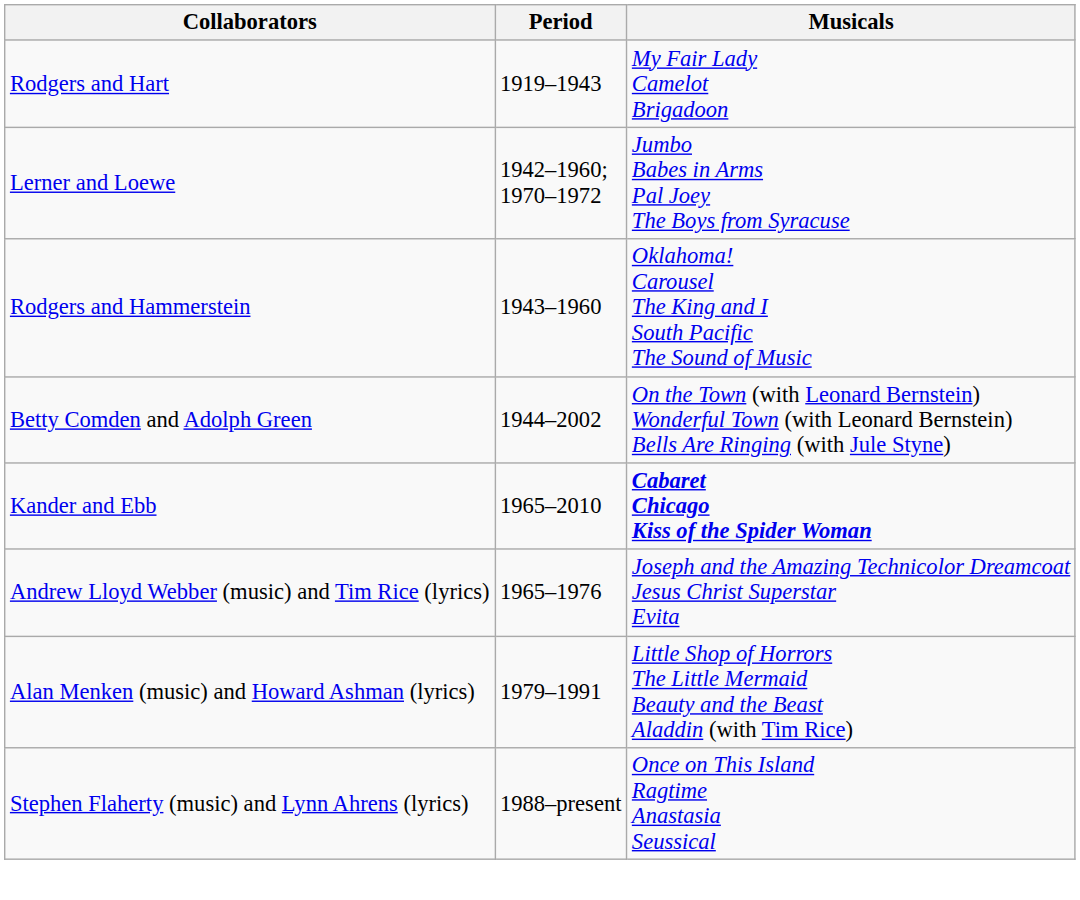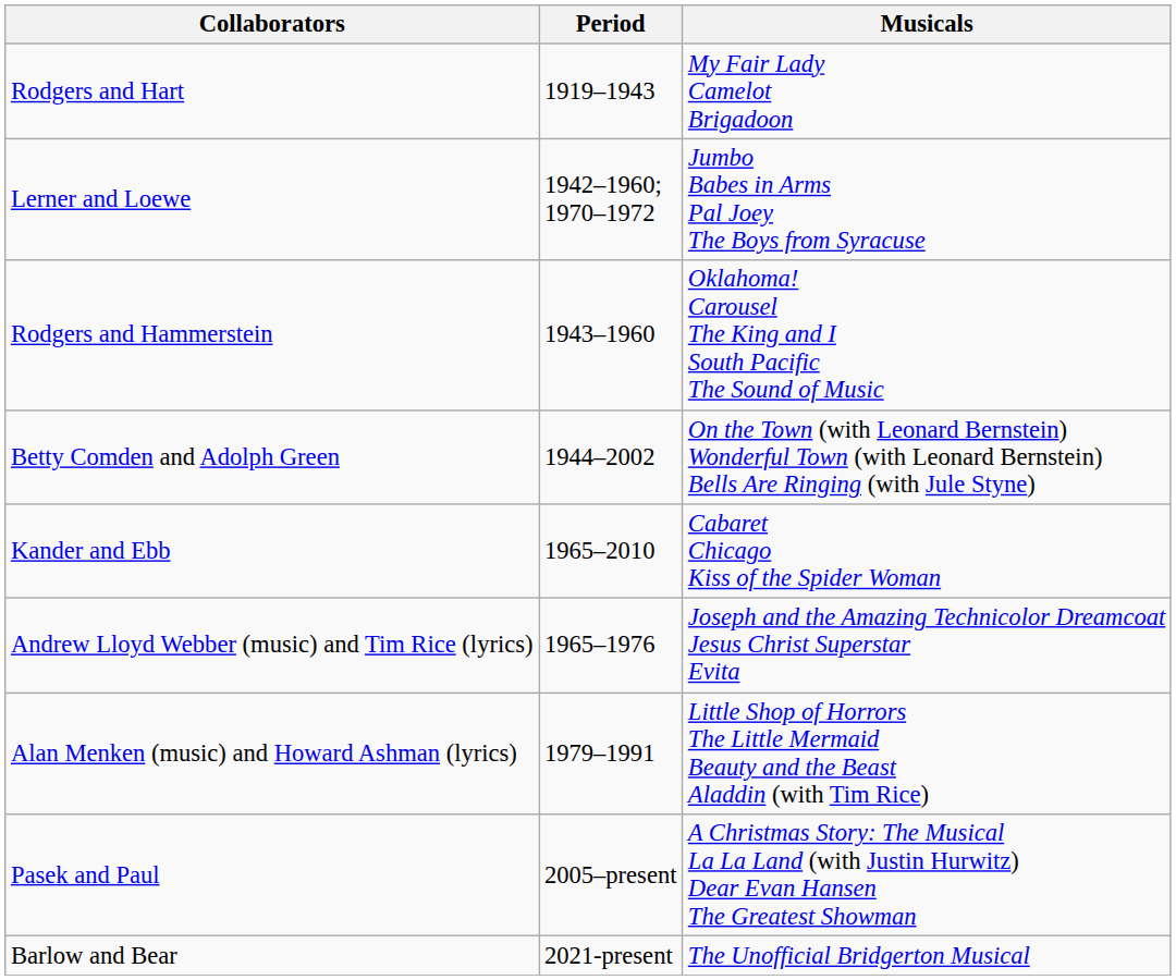 <table class="wikitable">
 <tr>
 <th>Collaborators</th>
 <th>Period</th>
 <th>Musicals</th>
 </tr>
 <tr>
 <td><a href='#'>Rodgers and Hart</a><br></td>
 <td>1919–1943</td>
 <td><em><a href='#'>My Fair Lady</a></em><br><em><a href='#'>Camelot</a></em><br><em><a href='#'>Brigadoon</a></em></td>
 </tr>
 <tr>
 <td><a href='#'>Lerner and Loewe</a><br></td>
 <td>1942–1960;<br>1970–1972</td>
 <td><em><a href='#'>Jumbo</a></em><br><em><a href='#'>Babes in Arms</a></em><br><em><a href='#'>Pal Joey</a></em><br><em><a href='#'>The Boys from Syracuse</a></em></td>
 </tr>
 <tr>
 <td><a href='#'>Rodgers and Hammerstein</a><br></td>
 <td>1943–1960</td>
 <td><em><a href='#'>Oklahoma!</a></em><br><em><a href='#'>Carousel</a></em><br><em><a href='#'>The King and I</a></em><br><em><a href='#'>South Pacific</a></em><br><em><a href='#'>The Sound of Music</a></em></td>
 </tr>
 <tr>
 <td><a href='#'>Betty Comden</a> and <a href='#'>Adolph Green</a></td>
 <td>1944–2002</td>
 <td><em><a href='#'>On the Town</a></em> (with <a href='#'>Leonard Bernstein</a>)<br><em><a href='#'>Wonderful Town</a></em> (with Leonard Bernstein)<br><em><a href='#'>Bells Are Ringing</a></em> (with <a href='#'>Jule Styne</a>)</td>
 </tr>
 <tr>
 <td><a href='#'>Kander and Ebb</a><br></td>
 <td>1965–2010</td>
-<td><strong><em><a href='#'>Cabaret</a></em><br><em><a href='#'>Chicago</a></em><br><em><a href='#'>Kiss of the Spider Woman</a></em></strong></td>
+<td><em><a href='#'>Cabaret</a></em><br><em><a href='#'>Chicago</a></em><br><em><a href='#'>Kiss of the Spider Woman</a></em></td>
 </tr>
 <tr>
 <td><a href='#'>Andrew Lloyd Webber</a> (music) and <a href='#'>Tim Rice</a> (lyrics)</td>
 <td>1965–1976</td>
 <td><em><a href='#'>Joseph and the Amazing Technicolor Dreamcoat</a></em><br><em><a href='#'>Jesus Christ Superstar</a></em><br><em><a href='#'>Evita</a></em></td>
 </tr>
 <tr>
 <td><a href='#'>Alan Menken</a> (music) and <a href='#'>Howard Ashman</a> (lyrics)</td>
 <td>1979–1991</td>
 <td><em><a href='#'>Little Shop of Horrors</a></em><br><em><a href='#'>The Little Mermaid</a></em><br><em><a href='#'>Beauty and the Beast</a></em><br><em><a href='#'>Aladdin</a></em> (with <a href='#'>Tim Rice</a>)</td>
 </tr>
 <tr>
-<td><a href='#'>Stephen Flaherty</a> (music) and <a href='#'>Lynn Ahrens</a> (lyrics)</td>
-<td>1988–present</td>
-<td><em><a href='#'>Once on This Island</a></em><br><em><a href='#'>Ragtime</a></em><br><em><a href='#'>Anastasia</a></em><br><em><a href='#'>Seussical</a></em></td>
+<td><a href='#'>Pasek and Paul</a><br></td>
+<td>2005–present</td>
+<td><em><a href='#'>A Christmas Story: The Musical</a></em><br><em><a href='#'>La La Land</a></em> (with <a href='#'>Justin Hurwitz</a>)<br><em><a href='#'>Dear Evan Hansen</a></em><br><em><a href='#'>The Greatest Showman</a></em></td>
+</tr>
+<tr>
+<td>Barlow and Bear<br></td>
+<td>2021-present</td>
+<td><em><a href='#'>The Unofficial Bridgerton Musical</a></em></td>
 </tr>
 </table>
